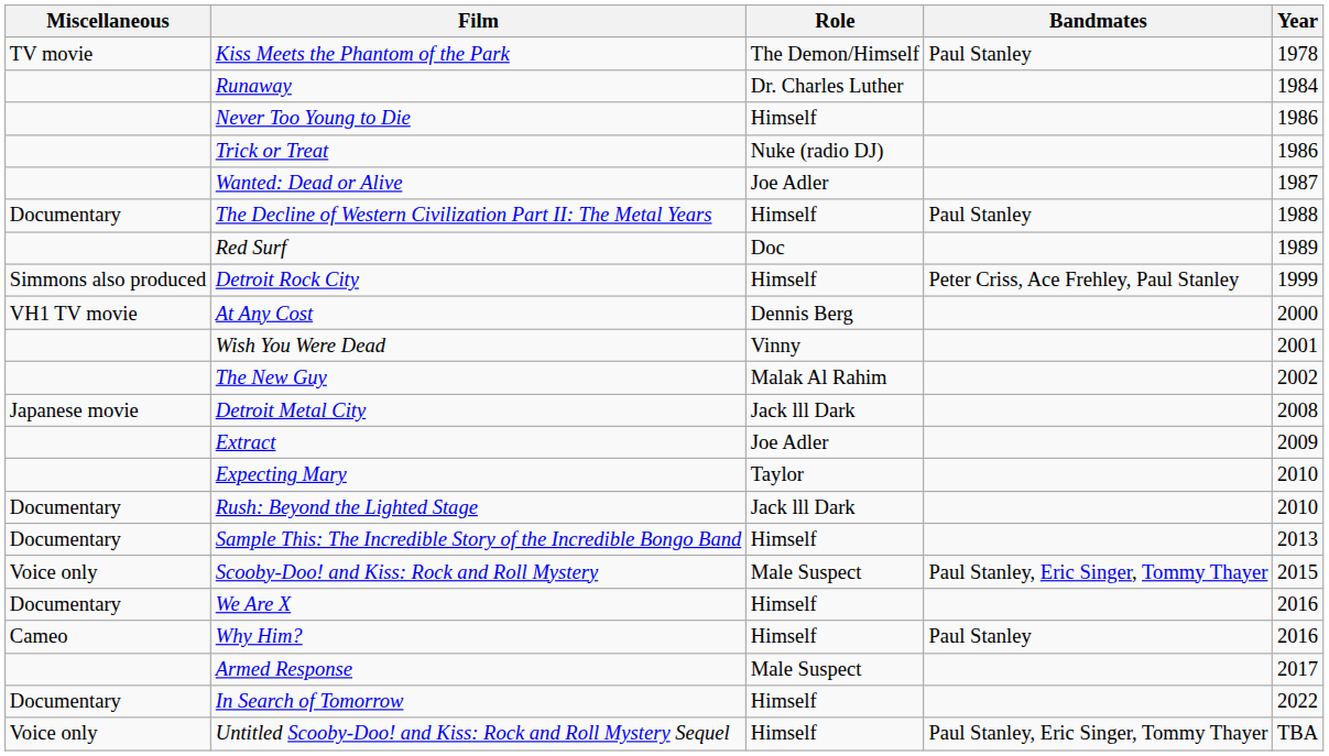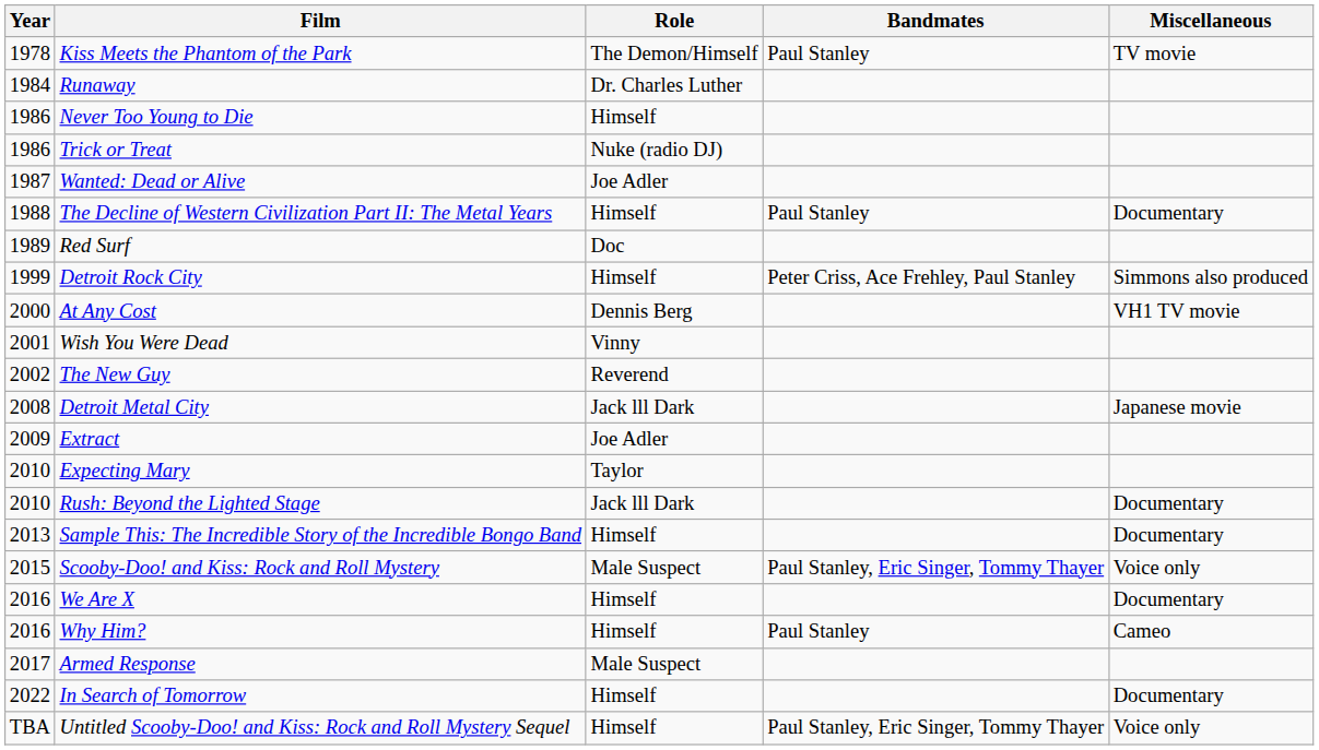 <table class="wikitable">
 <tr>
-<th>Miscellaneous</th>
+<th>Year</th>
 <th>Film</th>
 <th>Role</th>
 <th>Bandmates</th>
-<th>Year</th>
+<th>Miscellaneous</th>
 </tr>
 <tr>
-<td>TV movie</td>
+<td>1978</td>
 <td><em><a href='#'>Kiss Meets the Phantom of the Park</a></em></td>
 <td>The Demon/Himself</td>
 <td>Paul Stanley</td>
-<td>1978</td>
+<td>TV movie</td>
 </tr>
 <tr>
-<td></td>
+<td>1984</td>
 <td><em><a href='#'>Runaway</a></em></td>
 <td>Dr. Charles Luther</td>
 <td></td>
-<td>1984</td>
+<td></td>
 </tr>
 <tr>
-<td></td>
+<td>1986</td>
 <td><em><a href='#'>Never Too Young to Die</a></em></td>
 <td>Himself</td>
 <td></td>
-<td>1986</td>
+<td></td>
 </tr>
 <tr>
-<td></td>
+<td>1986</td>
 <td><em><a href='#'>Trick or Treat</a></em></td>
 <td>Nuke (radio DJ)</td>
 <td></td>
-<td>1986</td>
+<td></td>
 </tr>
 <tr>
-<td></td>
+<td>1987</td>
 <td><em><a href='#'>Wanted: Dead or Alive</a></em></td>
 <td>Joe Adler</td>
 <td></td>
-<td>1987</td>
+<td></td>
 </tr>
 <tr>
-<td>Documentary</td>
+<td>1988</td>
 <td><em><a href='#'>The Decline of Western Civilization Part II: The Metal Years</a></em></td>
 <td>Himself</td>
 <td>Paul Stanley</td>
-<td>1988</td>
+<td>Documentary</td>
 </tr>
 <tr>
-<td></td>
+<td>1989</td>
 <td><em>Red Surf</em></td>
 <td>Doc</td>
 <td></td>
-<td>1989</td>
+<td></td>
 </tr>
 <tr>
-<td>Simmons also produced</td>
+<td>1999</td>
 <td><em><a href='#'>Detroit Rock City</a></em></td>
 <td>Himself</td>
 <td>Peter Criss, Ace Frehley, Paul Stanley</td>
-<td>1999</td>
+<td>Simmons also produced</td>
 </tr>
 <tr>
-<td>VH1 TV movie</td>
+<td>2000</td>
 <td><em><a href='#'>At Any Cost</a></em></td>
 <td>Dennis Berg</td>
 <td></td>
-<td>2000</td>
+<td>VH1 TV movie</td>
 </tr>
 <tr>
-<td></td>
+<td>2001</td>
 <td><em>Wish You Were Dead</em></td>
 <td>Vinny</td>
 <td></td>
-<td>2001</td>
+<td></td>
 </tr>
 <tr>
+<td>2002</td>
+<td><em><a href='#'>The New Guy</a></em></td>
+<td>Reverend</td>
 <td></td>
-<td><em><a href='#'>The New Guy</a></em></td>
-<td>Malak Al Rahim</td>
 <td></td>
-<td>2002</td>
 </tr>
 <tr>
-<td>Japanese movie</td>
+<td>2008</td>
 <td><em><a href='#'>Detroit Metal City</a></em></td>
 <td>Jack lll Dark</td>
 <td></td>
-<td>2008</td>
+<td>Japanese movie</td>
 </tr>
 <tr>
-<td></td>
+<td>2009</td>
 <td><em><a href='#'>Extract</a></em></td>
 <td>Joe Adler</td>
 <td></td>
-<td>2009</td>
+<td></td>
 </tr>
 <tr>
-<td></td>
+<td>2010</td>
 <td><em><a href='#'>Expecting Mary</a></em></td>
 <td>Taylor</td>
 <td></td>
-<td>2010</td>
+<td></td>
 </tr>
 <tr>
-<td>Documentary</td>
+<td>2010</td>
 <td><em><a href='#'>Rush: Beyond the Lighted Stage</a></em></td>
 <td>Jack lll Dark</td>
 <td></td>
-<td>2010</td>
+<td>Documentary</td>
 </tr>
 <tr>
-<td>Documentary</td>
+<td>2013</td>
 <td><em><a href='#'>Sample This: The Incredible Story of the Incredible Bongo Band</a></em></td>
 <td>Himself</td>
 <td></td>
-<td>2013</td>
+<td>Documentary</td>
 </tr>
 <tr>
-<td>Voice only</td>
+<td>2015</td>
 <td><em><a href='#'>Scooby-Doo! and Kiss: Rock and Roll Mystery</a></em></td>
 <td>Male Suspect</td>
 <td>Paul Stanley, <a href='#'>Eric Singer</a>, <a href='#'>Tommy Thayer</a></td>
-<td>2015</td>
+<td>Voice only</td>
 </tr>
 <tr>
-<td>Documentary</td>
+<td>2016</td>
 <td><em><a href='#'>We Are X</a></em></td>
 <td>Himself</td>
 <td></td>
-<td>2016</td>
+<td>Documentary</td>
 </tr>
 <tr>
-<td>Cameo</td>
+<td>2016</td>
 <td><em><a href='#'>Why Him?</a></em></td>
 <td>Himself</td>
 <td>Paul Stanley</td>
-<td>2016</td>
+<td>Cameo</td>
 </tr>
 <tr>
-<td></td>
+<td>2017</td>
 <td><em><a href='#'>Armed Response</a></em></td>
 <td>Male Suspect</td>
 <td></td>
-<td>2017</td>
+<td></td>
 </tr>
 <tr>
-<td>Documentary</td>
+<td>2022</td>
 <td><em><a href='#'>In Search of Tomorrow</a></em></td>
 <td>Himself</td>
 <td></td>
-<td>2022</td>
+<td>Documentary</td>
 </tr>
 <tr>
-<td>Voice only</td>
+<td>TBA</td>
 <td><em>Untitled <a href='#'>Scooby-Doo! and Kiss: Rock and Roll Mystery</a> Sequel</em></td>
 <td>Himself</td>
 <td>Paul Stanley, Eric Singer, Tommy Thayer</td>
-<td>TBA</td>
+<td>Voice only</td>
 </tr>
 </table>
